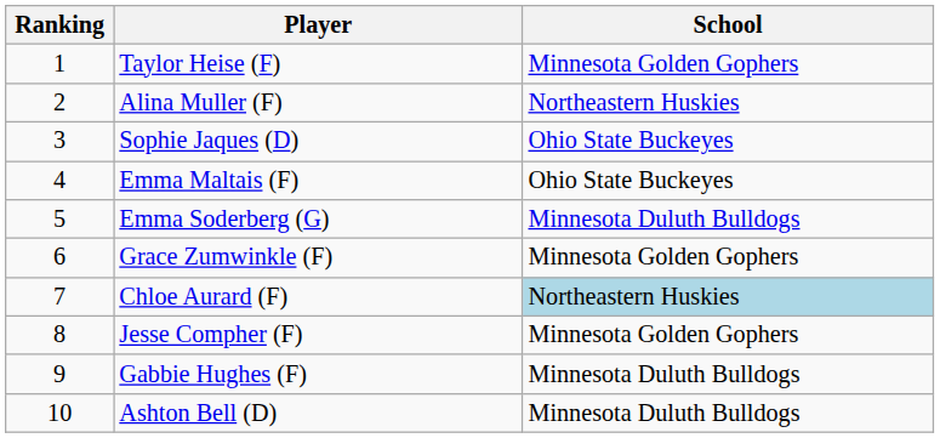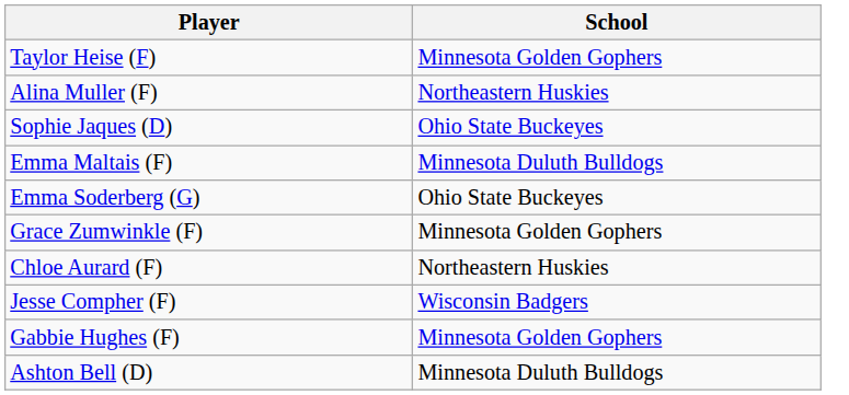 <table class="wikitable">
 <tr>
-<th style="width:4em;">Ranking</th>
 <th style="width:18em;">Player</th>
 <th style="width:18em;">School</th>
 </tr>
 <tr>
-<td style="text-align:center;">1</td>
 <td> <a href='#'>Taylor Heise</a> (<a href='#'>F</a>)</td>
 <td><a href='#'>Minnesota Golden Gophers</a></td>
 </tr>
 <tr>
-<td style="text-align:center;">2</td>
 <td> <a href='#'>Alina Muller</a> (F)</td>
 <td><a href='#'>Northeastern Huskies</a></td>
 </tr>
 <tr>
-<td style="text-align:center;">3</td>
 <td> <a href='#'>Sophie Jaques</a> (<a href='#'>D</a>)</td>
 <td><a href='#'>Ohio State Buckeyes</a></td>
 </tr>
 <tr>
-<td style="text-align:center;">4</td>
 <td> <a href='#'>Emma Maltais</a> (F)</td>
+<td><a href='#'>Minnesota Duluth Bulldogs</a></td>
+</tr>
+<tr>
+<td> <a href='#'>Emma Soderberg</a> (<a href='#'>G</a>)</td>
 <td>Ohio State Buckeyes</td>
 </tr>
 <tr>
-<td style="text-align:center;">5</td>
-<td> <a href='#'>Emma Soderberg</a> (<a href='#'>G</a>)</td>
-<td><a href='#'>Minnesota Duluth Bulldogs</a></td>
-</tr>
-<tr>
-<td style="text-align:center;">6</td>
 <td> <a href='#'>Grace Zumwinkle</a> (F)</td>
 <td>Minnesota Golden Gophers</td>
 </tr>
 <tr>
-<td style="text-align:center;">7</td>
 <td> <a href='#'>Chloe Aurard</a> (F)</td>
-<td style="background: lightblue;">Northeastern Huskies</td>
+<td>Northeastern Huskies</td>
 </tr>
 <tr>
-<td style="text-align:center;">8</td>
 <td> <a href='#'>Jesse Compher</a> (F)</td>
-<td>Minnesota Golden Gophers</td>
+<td><a href='#'>Wisconsin Badgers</a></td>
 </tr>
 <tr>
-<td style="text-align:center;">9</td>
 <td> <a href='#'>Gabbie Hughes</a> (F)</td>
-<td>Minnesota Duluth Bulldogs</td>
+<td><a href='#'>Minnesota Golden Gophers</a></td>
 </tr>
 <tr>
-<td style="text-align:center;">10</td>
 <td> <a href='#'>Ashton Bell</a> (D)</td>
 <td>Minnesota Duluth Bulldogs</td>
 </tr>
 </table>
